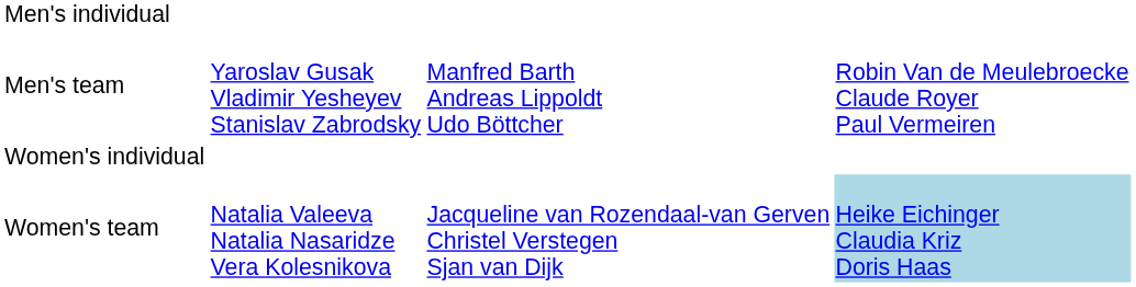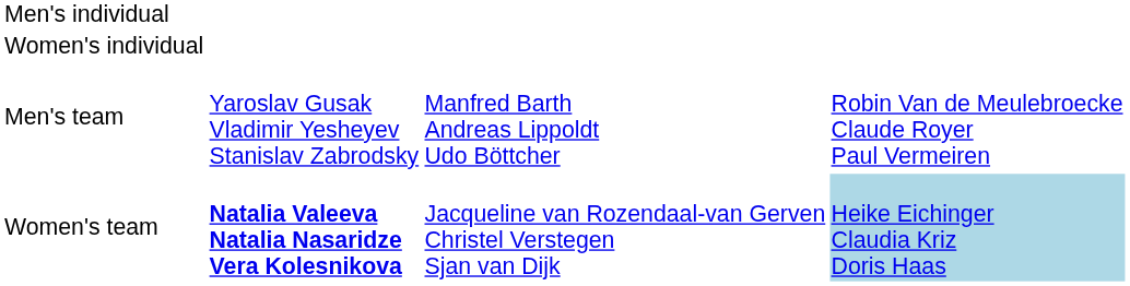 <table>
 <tr>
 <td>Men's individual</td>
+<td></td>
+<td></td>
+<td></td>
+</tr>
+<tr>
+<td>Women's individual</td>
 <td></td>
 <td></td>
 <td></td>
 </tr>
 <tr>
 <td>Men's team</td>
 <td><br><a href='#'>Yaroslav Gusak</a><br><a href='#'>Vladimir Yesheyev</a><br><a href='#'>Stanislav Zabrodsky</a></td>
 <td><br><a href='#'>Manfred Barth</a><br><a href='#'>Andreas Lippoldt</a><br><a href='#'>Udo Böttcher</a></td>
 <td><br><a href='#'>Robin Van de Meulebroecke</a><br><a href='#'>Claude Royer</a><br><a href='#'>Paul Vermeiren</a></td>
 </tr>
 <tr>
-<td>Women's individual</td>
-<td></td>
-<td></td>
-<td></td>
-</tr>
-<tr>
 <td>Women's team</td>
-<td><br><a href='#'>Natalia Valeeva</a><br><a href='#'>Natalia Nasaridze</a><br><a href='#'>Vera Kolesnikova</a></td>
+<td><strong><br><a href='#'>Natalia Valeeva</a><br><a href='#'>Natalia Nasaridze</a><br><a href='#'>Vera Kolesnikova</a></strong></td>
 <td><br><a href='#'>Jacqueline van Rozendaal-van Gerven</a><br><a href='#'>Christel Verstegen</a><br><a href='#'>Sjan van Dijk</a></td>
 <td style="background: lightblue;"><br><a href='#'>Heike Eichinger</a><br><a href='#'>Claudia Kriz</a><br><a href='#'>Doris Haas</a></td>
 </tr>
 </table>
